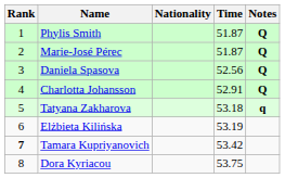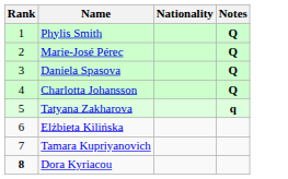 <table class="wikitable sortable" style="text-align:center">
 <tr>
 <th>Rank</th>
 <th>Name</th>
 <th>Nationality</th>
-<th>Time</th>
 <th>Notes</th>
 </tr>
 <tr bgcolor=ccffcc>
 <td>1</td>
 <td align=left><a href='#'>Phylis Smith</a></td>
 <td align=left></td>
-<td>51.87</td>
 <td><strong>Q</strong></td>
 </tr>
 <tr bgcolor=ccffcc>
 <td>2</td>
 <td align=left><a href='#'>Marie-José Pérec</a></td>
 <td align=left></td>
-<td>51.87</td>
 <td><strong>Q</strong></td>
 </tr>
 <tr bgcolor=ccffcc>
 <td>3</td>
 <td align=left><a href='#'>Daniela Spasova</a></td>
 <td align=left></td>
-<td>52.56</td>
 <td><strong>Q</strong></td>
 </tr>
 <tr bgcolor=ccffcc>
 <td>4</td>
 <td align=left><a href='#'>Charlotta Johansson</a></td>
 <td align=left></td>
-<td>52.91</td>
 <td><strong>Q</strong></td>
 </tr>
 <tr bgcolor=ddffdd>
 <td>5</td>
 <td align=left><a href='#'>Tatyana Zakharova</a></td>
 <td align=left></td>
-<td>53.18</td>
 <td><strong>q</strong></td>
 </tr>
 <tr>
 <td>6</td>
 <td align=left><a href='#'>Elżbieta Kilińska</a></td>
 <td align=left></td>
-<td>53.19</td>
 <td></td>
 </tr>
 <tr>
-<td><strong>7</strong></td>
+<td>7</td>
 <td align=left><a href='#'>Tamara Kupriyanovich</a></td>
 <td align=left></td>
-<td>53.42</td>
 <td></td>
 </tr>
 <tr>
-<td>8</td>
+<td><strong>8</strong></td>
 <td align=left><a href='#'>Dora Kyriacou</a></td>
 <td align=left></td>
-<td>53.75</td>
 <td></td>
 </tr>
 </table>
